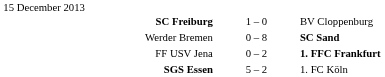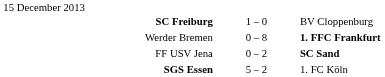 <table width=100% cellspacing=1>
 <tr>
 <th width=25%></th>
 <th width=10%></th>
 <th width=25%></th>
 <th></th>
 </tr>
 <tr>
 <td>15 December 2013</td>
 </tr>
 <tr>
 <td align=right><strong>SC Freiburg</strong></td>
 <td align=center>1 – 0</td>
 <td>BV Cloppenburg</td>
 </tr>
 <tr>
 <td></td>
 </tr>
 <tr>
 <td align=right>Werder Bremen</td>
 <td align=center>0 – 8</td>
-<td><strong>SC Sand</strong></td>
+<td><strong>1. FFC Frankfurt</strong></td>
 </tr>
 <tr>
 <td></td>
 </tr>
 <tr>
 <td align=right>FF USV Jena</td>
 <td align=center>0 – 2</td>
-<td><strong>1. FFC Frankfurt</strong></td>
+<td><strong>SC Sand</strong></td>
 </tr>
 <tr>
 <td></td>
 </tr>
 <tr>
 <td align=right><strong>SGS Essen</strong></td>
 <td align=center>5 – 2</td>
 <td>1. FC Köln</td>
 </tr>
 <tr>
 </tr>
 </table>
